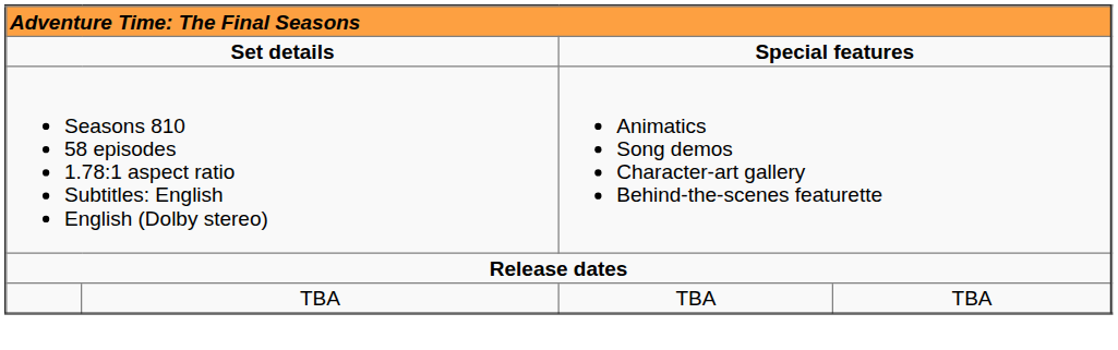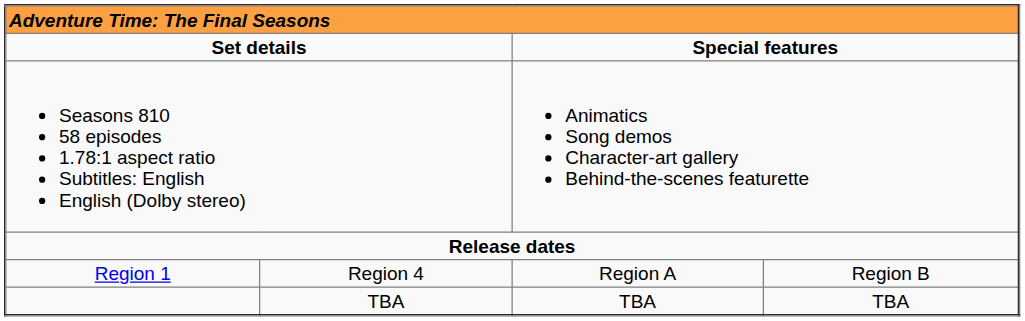 <table border="2" cellpadding="2" cellspacing="0" style="margin: 0 1em 0 0; background: #f9f9f9; border: c00 #aaa solid; border-collapse: collapse; font-size: 95%;">
 <tr style="background:#fda041; color:black;">
 <td colspan="4"><strong><em>Adventure Time: The Final Seasons</em></strong></td>
 </tr>
 <tr valign="top">
 <td align="center" width="400" colspan="2"><strong>Set details</strong></td>
 <td align="center" width="400" colspan="2"><strong>Special features</strong></td>
 </tr>
 <tr valign="top">
 <td colspan="2" align="left" width="200"><br><ul><li>Seasons 810</li><li>58 episodes</li><li>1.78:1 aspect ratio</li><li>Subtitles: English</li><li>English (Dolby stereo)</li></ul></td>
 <td colspan="2" align="left" width="200"><br><ul><li>Animatics</li><li>Song demos</li><li>Character-art gallery</li><li>Behind-the-scenes featurette</li></ul></td>
 </tr>
 <tr>
 <td colspan="4" align="center"><strong>Release dates</strong></td>
 </tr>
 <tr>
+<td align="center"><a href='#'>Region 1</a></td>
+<td align="center">Region 4</td>
+<td align="center">Region A</td>
+<td align="center">Region B</td>
+</tr>
+<tr>
 <td align="center"></td>
 <td align="center">TBA</td>
 <td align="center">TBA</td>
 <td align="center">TBA</td>
 </tr>
 </table>
